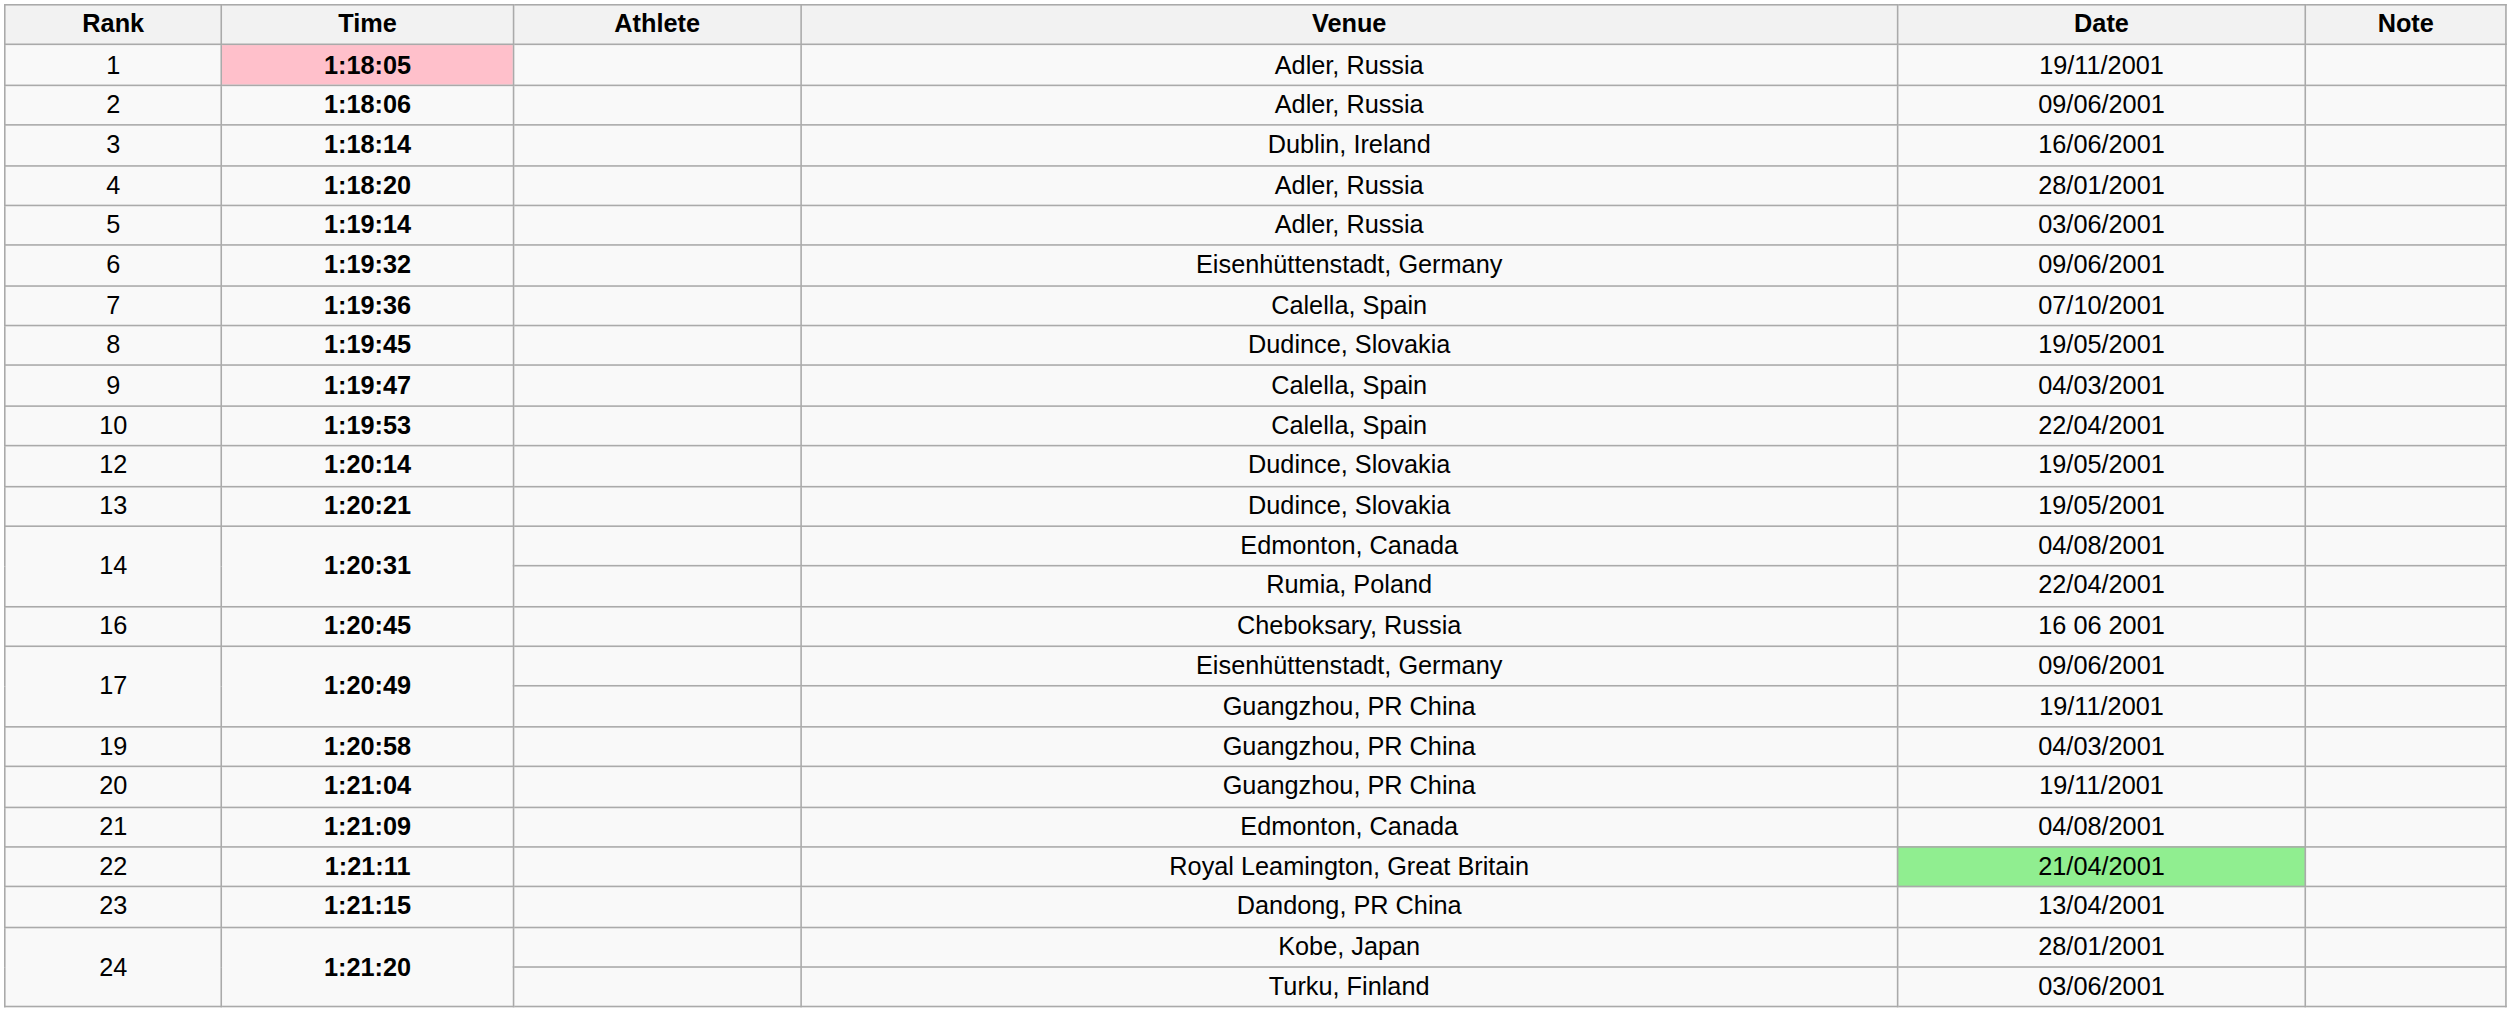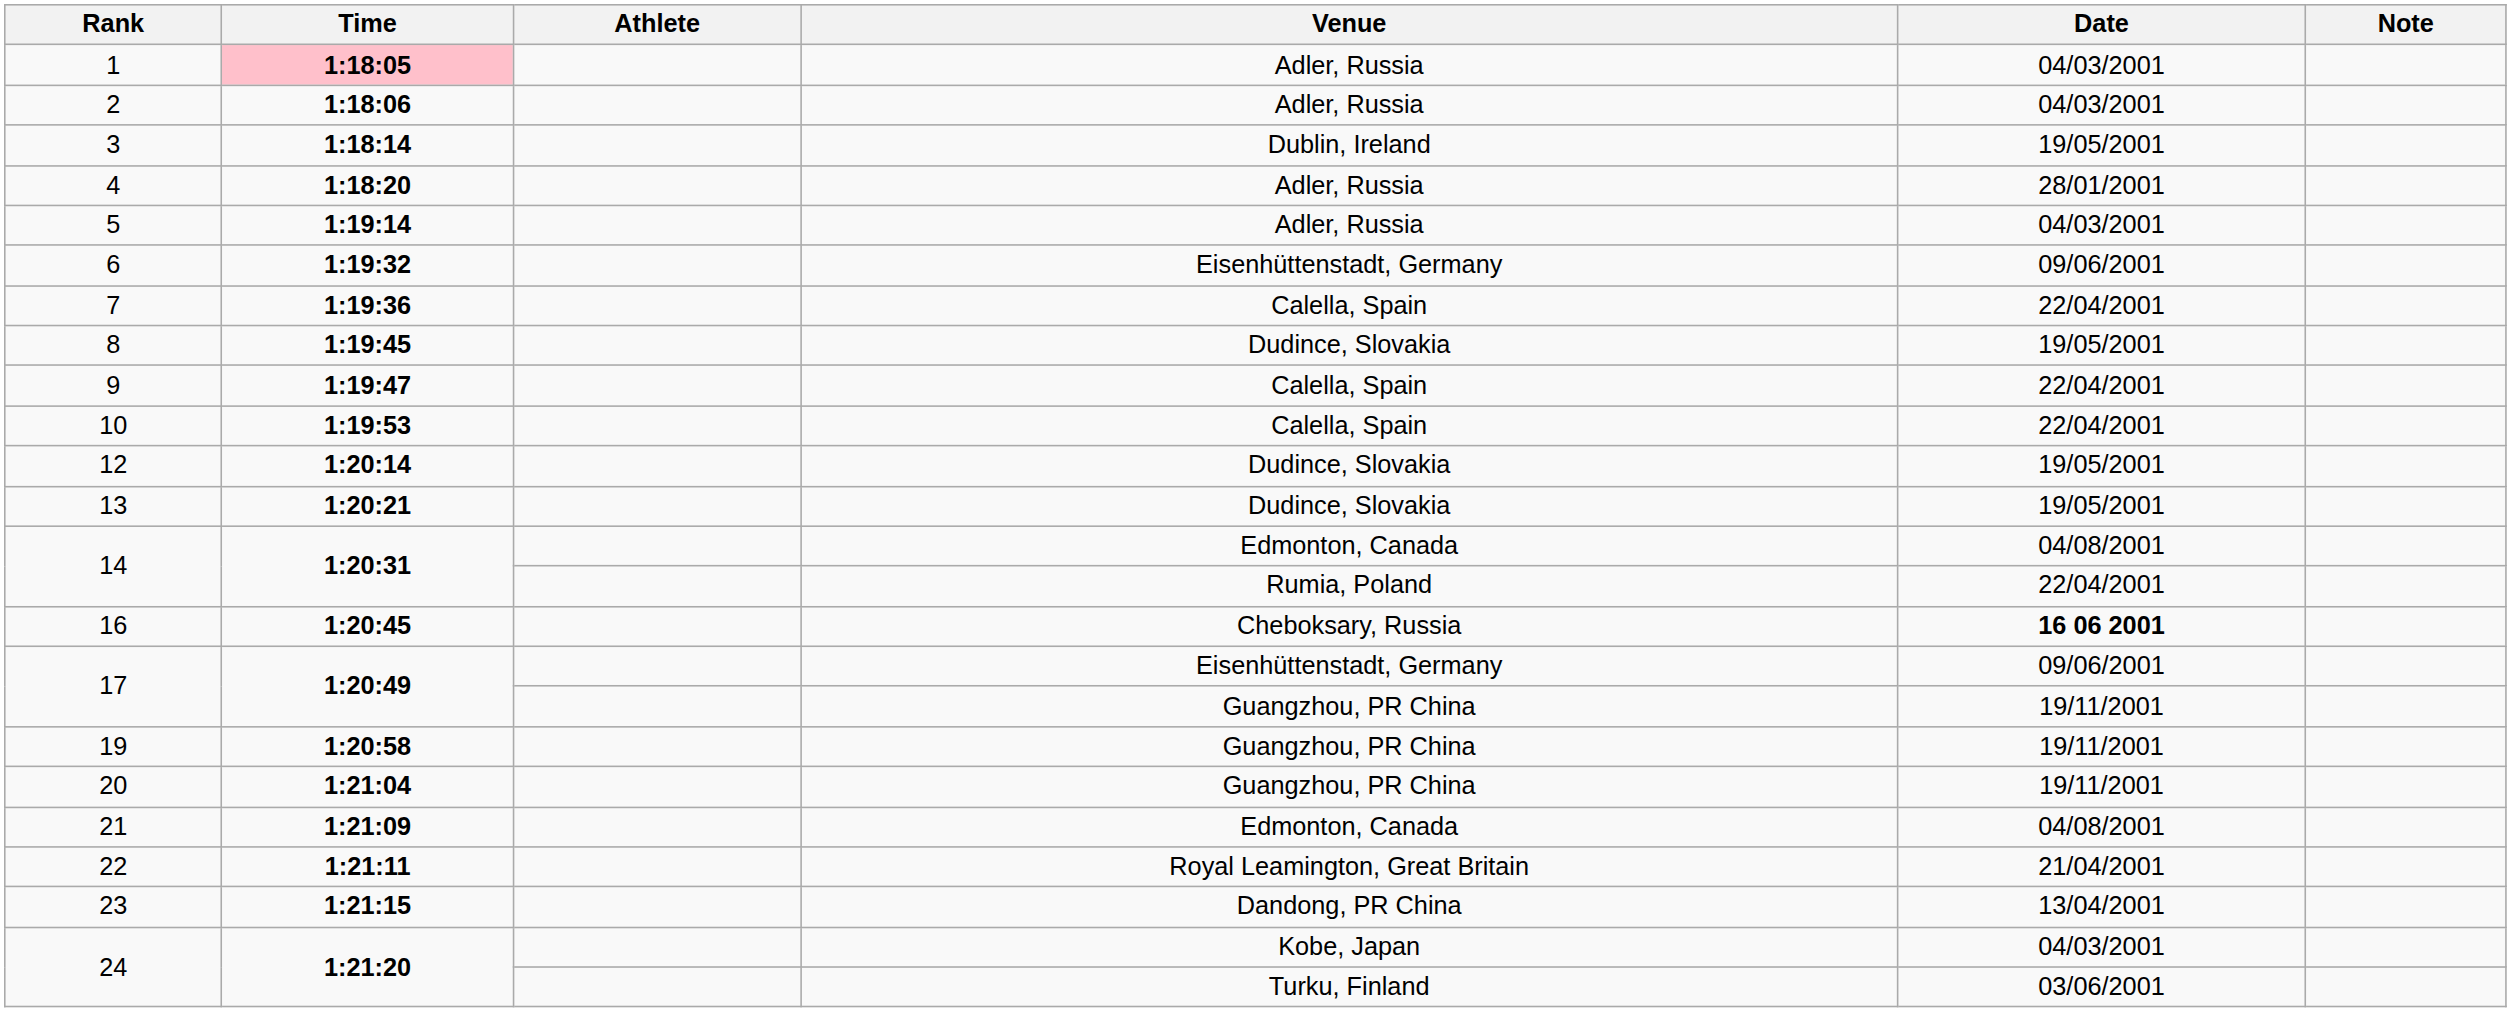 <table class="wikitable" style="text-align:center; width:100%">
 <tr>
 <th>Rank</th>
 <th>Time</th>
 <th>Athlete</th>
 <th>Venue</th>
 <th>Date</th>
 <th>Note</th>
 </tr>
 <tr>
 <td>1</td>
 <td style="background: pink;"><strong>1:18:05</strong></td>
 <td align=left></td>
 <td>Adler, Russia</td>
-<td>19/11/2001</td>
+<td>04/03/2001</td>
 </tr>
 <tr>
 <td>2</td>
 <td><strong>1:18:06</strong></td>
 <td align=left></td>
 <td>Adler, Russia</td>
-<td>09/06/2001</td>
+<td>04/03/2001</td>
 <td></td>
 </tr>
 <tr>
 <td>3</td>
 <td><strong>1:18:14</strong></td>
 <td align=left></td>
 <td>Dublin, Ireland</td>
-<td>16/06/2001</td>
+<td>19/05/2001</td>
 <td></td>
 </tr>
 <tr>
 <td>4</td>
 <td><strong>1:18:20</strong></td>
 <td align=left></td>
 <td>Adler, Russia</td>
 <td>28/01/2001</td>
 <td></td>
 </tr>
 <tr>
 <td>5</td>
 <td><strong>1:19:14</strong></td>
 <td align=left></td>
 <td>Adler, Russia</td>
-<td>03/06/2001</td>
+<td>04/03/2001</td>
 <td></td>
 </tr>
 <tr>
 <td>6</td>
 <td><strong>1:19:32</strong></td>
 <td align=left></td>
 <td>Eisenhüttenstadt, Germany</td>
 <td>09/06/2001</td>
 <td></td>
 </tr>
 <tr>
 <td>7</td>
 <td><strong>1:19:36</strong></td>
 <td align=left></td>
 <td>Calella, Spain</td>
-<td>07/10/2001</td>
+<td>22/04/2001</td>
 <td></td>
 </tr>
 <tr>
 <td>8</td>
 <td><strong>1:19:45</strong></td>
 <td align=left></td>
 <td>Dudince, Slovakia</td>
 <td>19/05/2001</td>
 <td></td>
 </tr>
 <tr>
 <td>9</td>
 <td><strong>1:19:47</strong></td>
 <td align=left></td>
 <td>Calella, Spain</td>
-<td>04/03/2001</td>
+<td>22/04/2001</td>
 <td></td>
 </tr>
 <tr>
 <td>10</td>
 <td><strong>1:19:53</strong></td>
 <td align=left></td>
 <td>Calella, Spain</td>
 <td>22/04/2001</td>
 <td></td>
 </tr>
 <tr>
 <td>12</td>
 <td><strong>1:20:14</strong></td>
 <td align=left></td>
 <td>Dudince, Slovakia</td>
 <td>19/05/2001</td>
 <td></td>
 </tr>
 <tr>
 <td>13</td>
 <td><strong>1:20:21</strong></td>
 <td align=left></td>
 <td>Dudince, Slovakia</td>
 <td>19/05/2001</td>
 <td></td>
 </tr>
 <tr>
 <td rowspan=2>14</td>
 <td rowspan=2><strong>1:20:31</strong></td>
 <td align=left></td>
 <td>Edmonton, Canada</td>
 <td>04/08/2001</td>
 <td></td>
 </tr>
 <tr>
 <td align=left></td>
 <td>Rumia, Poland</td>
 <td>22/04/2001</td>
 <td></td>
 </tr>
 <tr>
 <td>16</td>
 <td><strong>1:20:45</strong></td>
 <td align=left></td>
 <td>Cheboksary, Russia</td>
-<td>16 06 2001</td>
+<td><strong>16 06 2001</strong></td>
 </tr>
 <tr>
 <td rowspan=2>17</td>
 <td rowspan=2><strong>1:20:49</strong></td>
 <td align=left></td>
 <td>Eisenhüttenstadt, Germany</td>
 <td>09/06/2001</td>
 <td></td>
 </tr>
 <tr>
 <td align=left></td>
 <td>Guangzhou, PR China</td>
 <td>19/11/2001</td>
 <td></td>
 </tr>
 <tr>
 <td>19</td>
 <td><strong>1:20:58</strong></td>
 <td align=left></td>
 <td>Guangzhou, PR China</td>
-<td>04/03/2001</td>
+<td>19/11/2001</td>
 <td></td>
 </tr>
 <tr>
 <td>20</td>
 <td><strong>1:21:04</strong></td>
 <td align=left></td>
 <td>Guangzhou, PR China</td>
 <td>19/11/2001</td>
 <td></td>
 </tr>
 <tr>
 <td>21</td>
 <td><strong>1:21:09</strong></td>
 <td align=left></td>
 <td>Edmonton, Canada</td>
 <td>04/08/2001</td>
 <td></td>
 </tr>
 <tr>
 <td>22</td>
 <td><strong>1:21:11</strong></td>
 <td align=left></td>
 <td>Royal Leamington, Great Britain</td>
-<td style="background: lightgreen;">21/04/2001</td>
+<td>21/04/2001</td>
 <td></td>
 </tr>
 <tr>
 <td>23</td>
 <td><strong>1:21:15</strong></td>
 <td align=left></td>
 <td>Dandong, PR China</td>
 <td>13/04/2001</td>
 <td></td>
 </tr>
 <tr>
 <td rowspan=2>24</td>
 <td rowspan=2><strong>1:21:20</strong></td>
 <td align=left></td>
 <td>Kobe, Japan</td>
-<td>28/01/2001</td>
+<td>04/03/2001</td>
 <td></td>
 </tr>
 <tr>
 <td align=left></td>
 <td>Turku, Finland</td>
 <td>03/06/2001</td>
 <td></td>
 </tr>
 </table>
